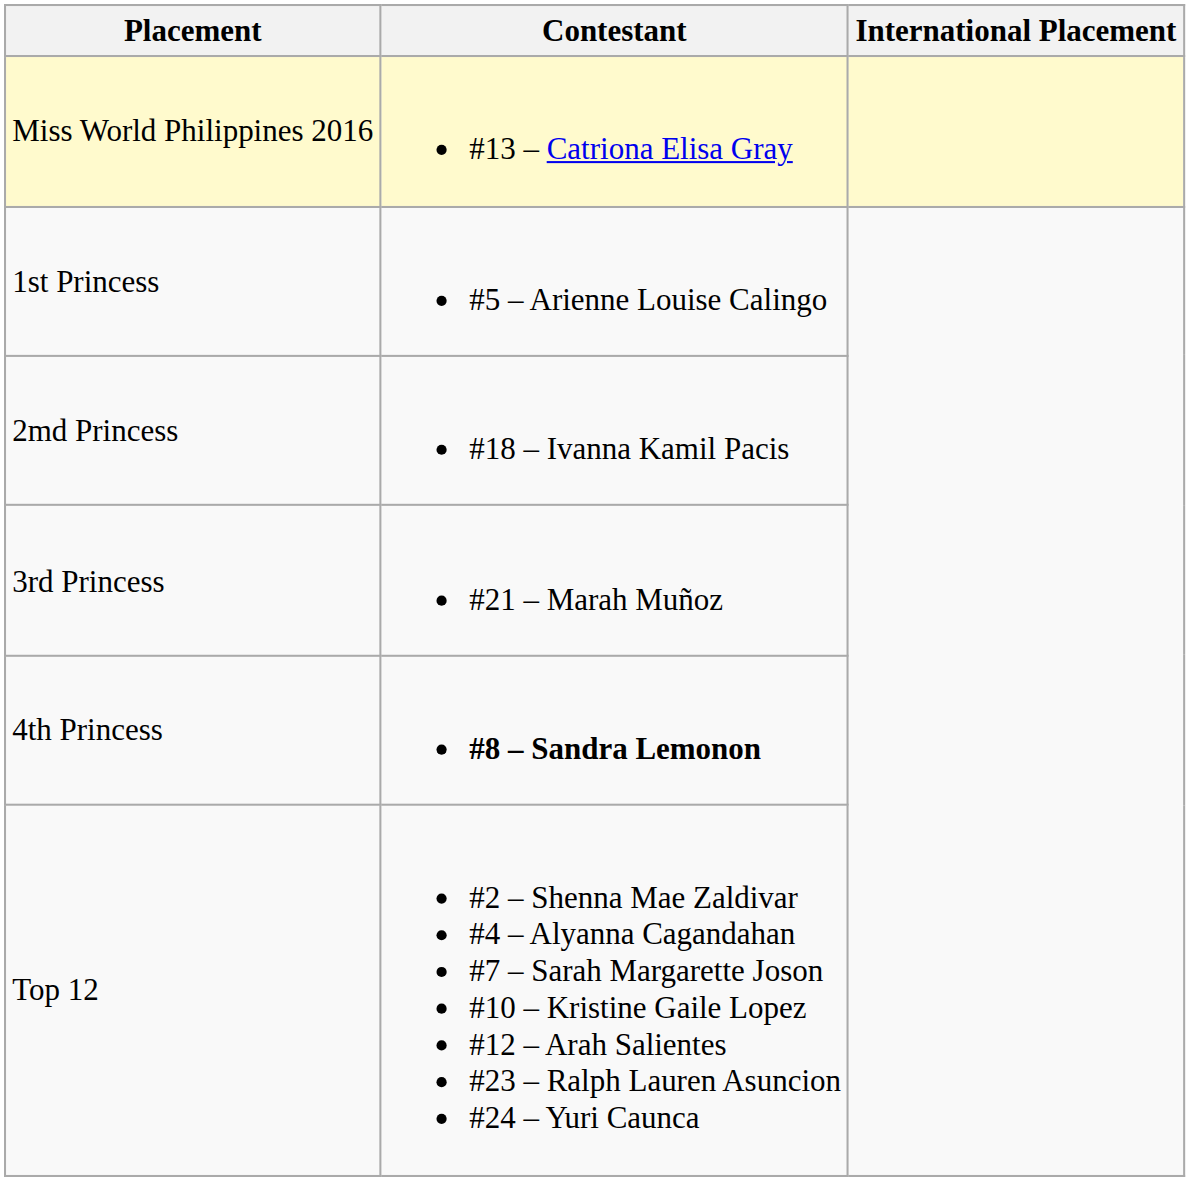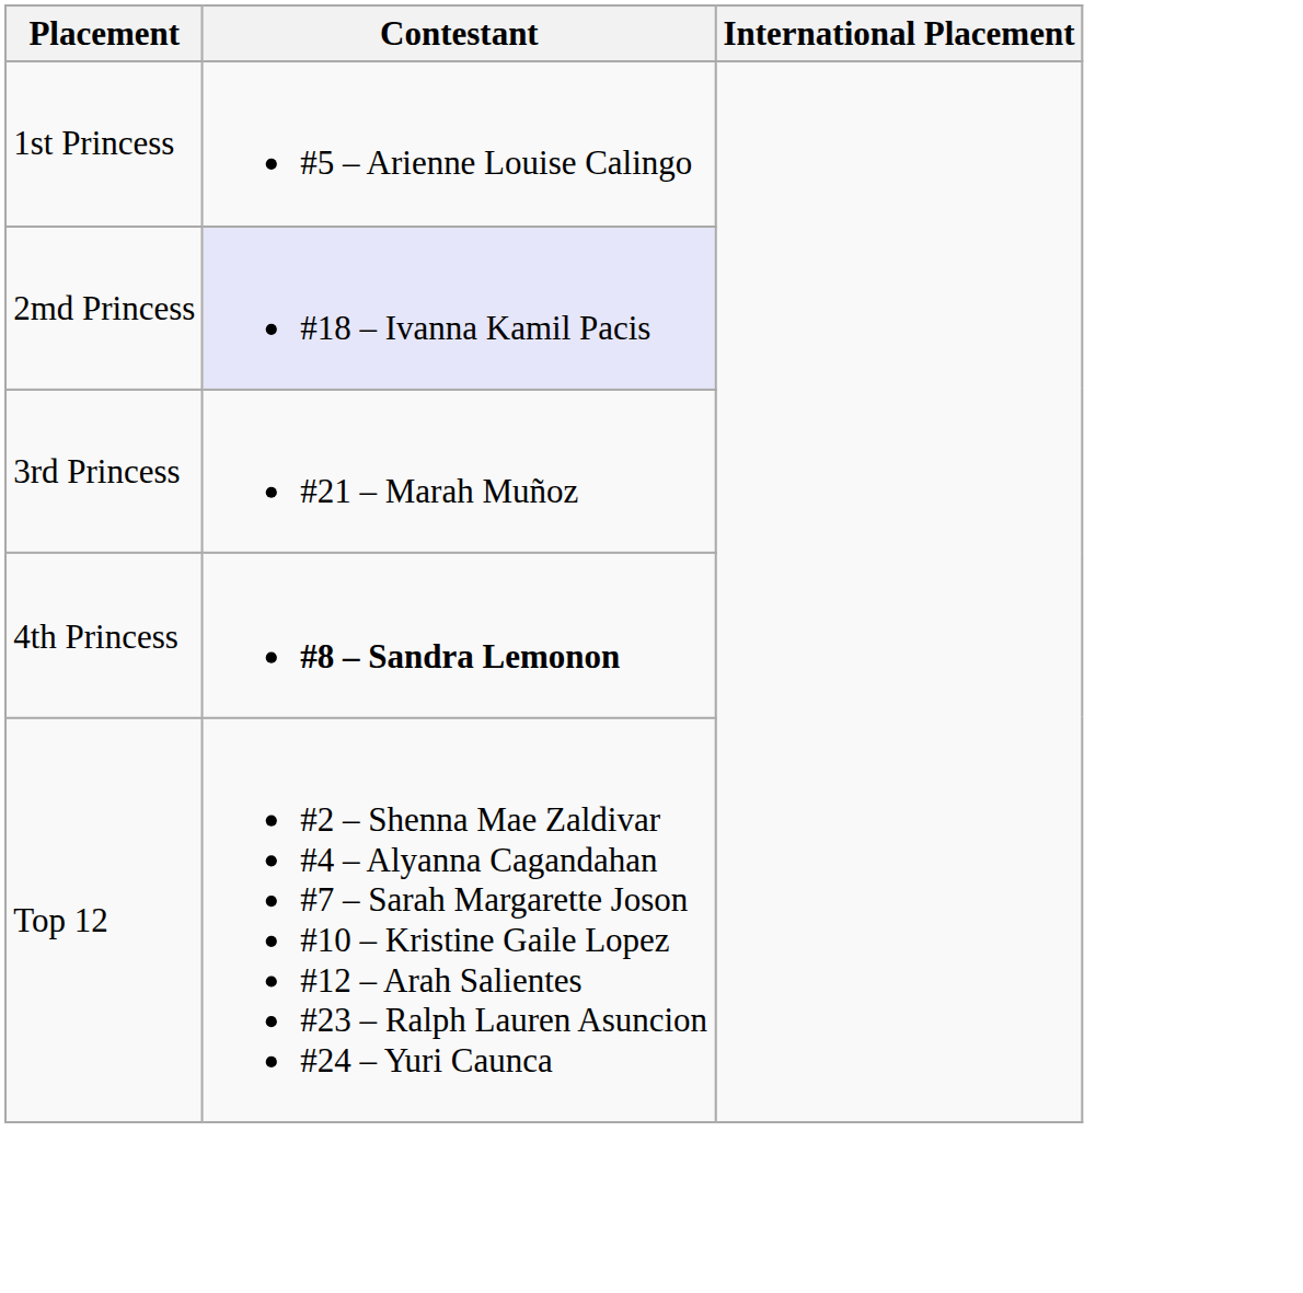 <table class="wikitable sortable" style="font-size: 95%;">
 <tr>
 <th>Placement</th>
 <th>Contestant</th>
 <th>International Placement</th>
-</tr>
-<tr style="background:#FFFACD;">
-<td>Miss World Philippines 2016</td>
-<td><br><ul><li>#13 – <a href='#'>Catriona Elisa Gray</a></li></ul></td>
-<td></td>
 </tr>
 <tr>
 <td>1st Princess</td>
 <td><br><ul><li>#5 – Arienne Louise Calingo</li></ul></td>
 </tr>
 <tr>
 <td>2md Princess</td>
-<td><br><ul><li>#18 – Ivanna Kamil Pacis</li></ul></td>
+<td style="background: lavender;"><br><ul><li>#18 – Ivanna Kamil Pacis</li></ul></td>
 </tr>
 <tr>
 <td>3rd Princess</td>
 <td><br><ul><li>#21 – Marah Muñoz</li></ul></td>
 </tr>
 <tr>
 <td>4th Princess</td>
 <td><strong><br><ul><li>#8 – Sandra Lemonon</li></ul></strong></td>
 </tr>
 <tr>
 <td>Top 12</td>
 <td><br><ul><li>#2 – Shenna Mae Zaldivar</li><li>#4 – Alyanna Cagandahan</li><li>#7 – Sarah Margarette Joson</li><li>#10 – Kristine Gaile Lopez</li><li>#12 – Arah Salientes</li><li>#23 – Ralph Lauren Asuncion</li><li>#24 – Yuri Caunca</li></ul></td>
 </tr>
 </table>
